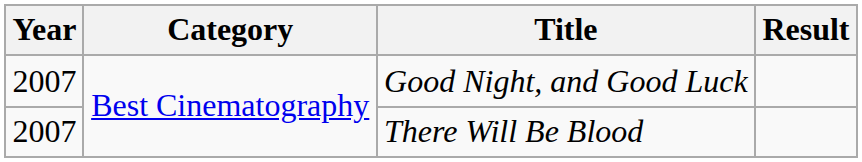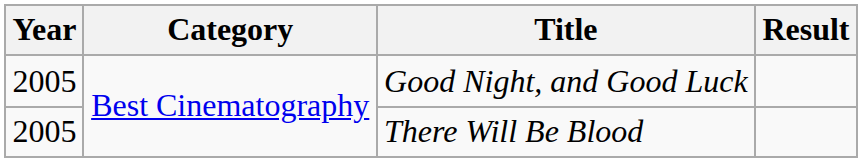 <table class="wikitable">
 <tr>
 <th>Year</th>
 <th>Category</th>
 <th>Title</th>
 <th>Result</th>
 </tr>
 <tr>
-<td>2007</td>
+<td>2005</td>
 <td rowspan=2><a href='#'>Best Cinematography</a></td>
 <td><em>Good Night, and Good Luck</em></td>
 <td></td>
 </tr>
 <tr>
-<td>2007</td>
+<td>2005</td>
 <td><em>There Will Be Blood</em></td>
 <td></td>
 </tr>
 </table>
